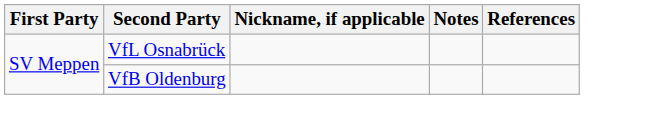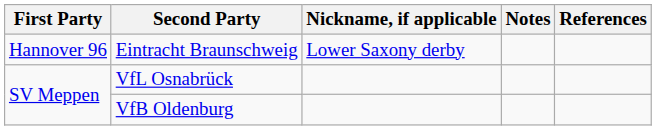 <table class="wikitable">
 <tr>
 <th>First Party</th>
 <th>Second Party</th>
 <th>Nickname, if applicable</th>
 <th>Notes</th>
 <th>References</th>
+</tr>
+<tr>
+<td><a href='#'>Hannover 96</a></td>
+<td><a href='#'>Eintracht Braunschweig</a></td>
+<td><a href='#'>Lower Saxony derby</a></td>
+<td></td>
+<td></td>
 </tr>
 <tr>
 <td rowspan=2><a href='#'>SV Meppen</a></td>
 <td><a href='#'>VfL Osnabrück</a></td>
 <td></td>
 <td></td>
 <td></td>
 </tr>
 <tr>
 <td><a href='#'>VfB Oldenburg</a></td>
 <td></td>
 <td></td>
 <td></td>
 </tr>
 </table>
